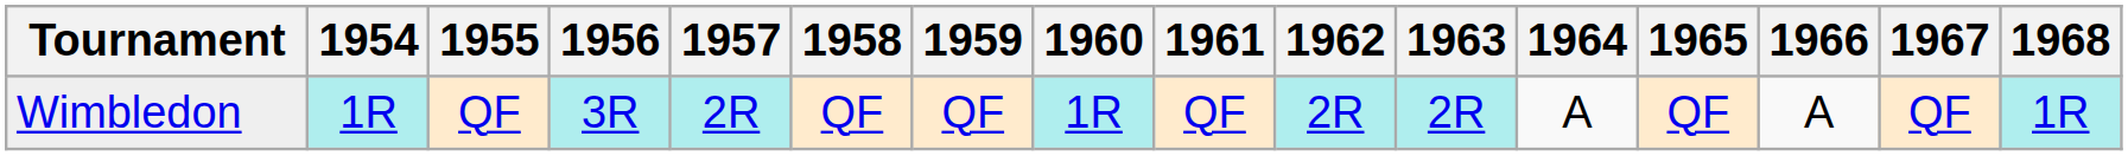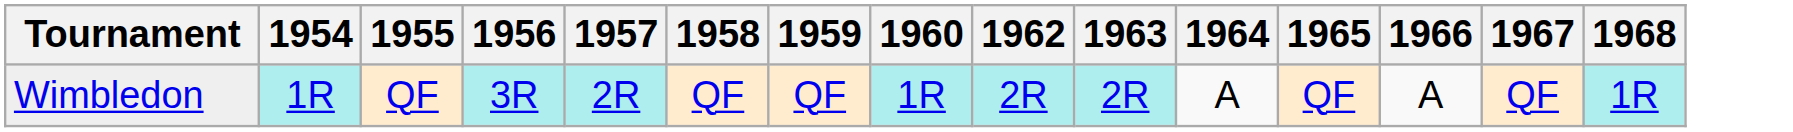 <table class=wikitable style=text-align:center>
 <tr>
 <th style="width:100px;">Tournament</th>
 <th>1954</th>
 <th>1955</th>
 <th>1956</th>
 <th>1957</th>
 <th>1958</th>
 <th>1959</th>
 <th>1960</th>
-<th>1961</th>
 <th>1962</th>
 <th>1963</th>
 <th>1964</th>
 <th>1965</th>
 <th>1966</th>
 <th>1967</th>
 <th>1968</th>
 </tr>
 <tr>
 <td align=left bgcolor=#efefef><a href='#'>Wimbledon</a></td>
 <td bgcolor=afeeee><a href='#'>1R</a></td>
 <td bgcolor=ffebcd><a href='#'>QF</a></td>
 <td bgcolor=afeeee><a href='#'>3R</a></td>
 <td bgcolor=afeeee><a href='#'>2R</a></td>
 <td bgcolor=ffebcd><a href='#'>QF</a></td>
 <td bgcolor=ffebcd><a href='#'>QF</a></td>
 <td bgcolor=afeeee><a href='#'>1R</a></td>
-<td bgcolor=ffebcd><a href='#'>QF</a></td>
 <td bgcolor=afeeee><a href='#'>2R</a></td>
 <td bgcolor=afeeee><a href='#'>2R</a></td>
 <td>A</td>
 <td bgcolor=ffebcd><a href='#'>QF</a></td>
 <td>A</td>
 <td bgcolor=ffebcd><a href='#'>QF</a></td>
 <td bgcolor=afeeee><a href='#'>1R</a></td>
 </tr>
 </table>
